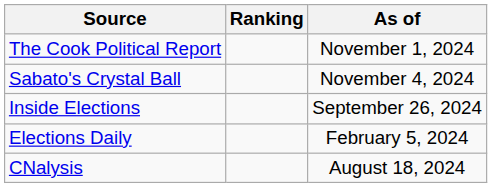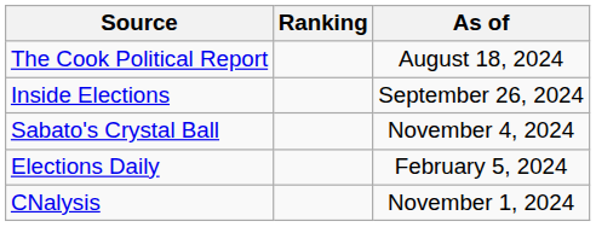 <table class="wikitable" style="text-align:center">
 <tr>
 <th>Source</th>
 <th>Ranking</th>
 <th>As of</th>
 </tr>
 <tr>
 <td align=left><a href='#'>The Cook Political Report</a></td>
 <td></td>
-<td>November 1, 2024</td>
+<td>August 18, 2024</td>
+</tr>
+<tr>
+<td align=left><a href='#'>Inside Elections</a></td>
+<td></td>
+<td>September 26, 2024</td>
 </tr>
 <tr>
 <td align=left><a href='#'>Sabato's Crystal Ball</a></td>
 <td></td>
 <td>November 4, 2024</td>
-</tr>
-<tr>
-<td align=left><a href='#'>Inside Elections</a></td>
-<td></td>
-<td>September 26, 2024</td>
 </tr>
 <tr>
 <td align=left><a href='#'>Elections Daily</a></td>
 <td></td>
 <td>February 5, 2024</td>
 </tr>
 <tr>
 <td align=left><a href='#'>CNalysis</a></td>
 <td></td>
-<td>August 18, 2024</td>
+<td>November 1, 2024</td>
 </tr>
 </table>
